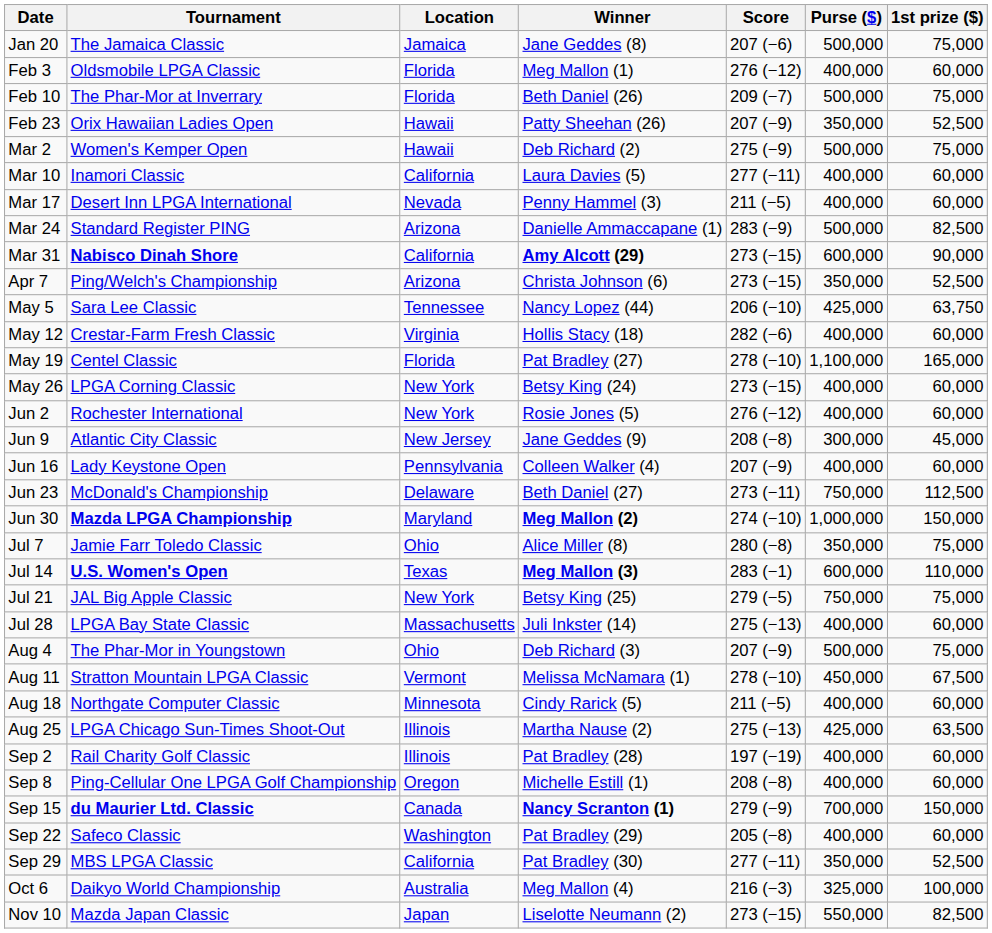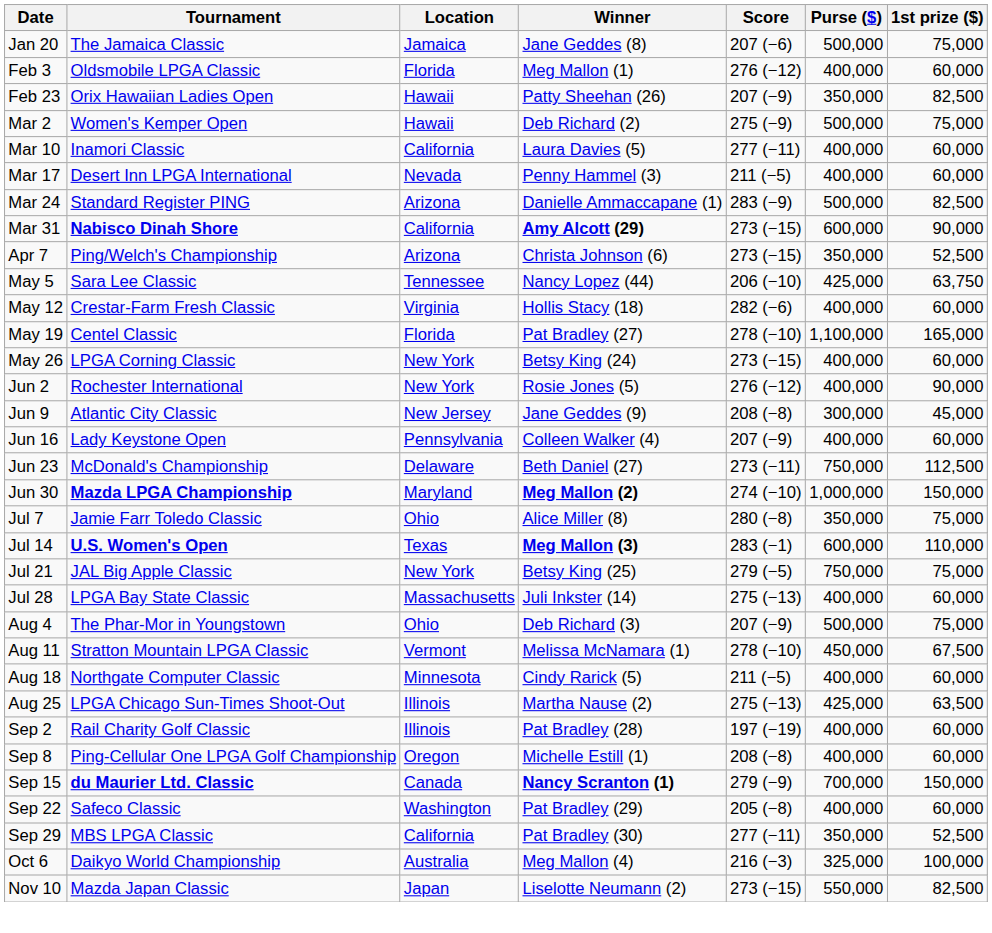 <table class="wikitable sortable">
 <tr>
 <th>Date</th>
 <th>Tournament</th>
 <th>Location</th>
 <th>Winner</th>
 <th>Score</th>
 <th>Purse (<a href='#'>$</a>)</th>
 <th>1st prize ($)</th>
 </tr>
 <tr>
 <td>Jan 20</td>
 <td><a href='#'>The Jamaica Classic</a></td>
 <td><a href='#'>Jamaica</a></td>
 <td> <a href='#'>Jane Geddes</a> (8)</td>
 <td>207 (−6)</td>
 <td align=right>500,000</td>
 <td align=right>75,000</td>
 </tr>
 <tr>
 <td>Feb 3</td>
 <td><a href='#'>Oldsmobile LPGA Classic</a></td>
 <td><a href='#'>Florida</a></td>
 <td> <a href='#'>Meg Mallon</a> (1)</td>
 <td>276 (−12)</td>
 <td align=right>400,000</td>
 <td align=right>60,000</td>
 </tr>
 <tr>
-<td>Feb 10</td>
-<td><a href='#'>The Phar-Mor at Inverrary</a></td>
-<td><a href='#'>Florida</a></td>
-<td> <a href='#'>Beth Daniel</a> (26)</td>
-<td>209 (−7)</td>
-<td align=right>500,000</td>
-<td align=right>75,000</td>
-</tr>
-<tr>
 <td>Feb 23</td>
 <td><a href='#'>Orix Hawaiian Ladies Open</a></td>
 <td><a href='#'>Hawaii</a></td>
 <td> <a href='#'>Patty Sheehan</a> (26)</td>
 <td>207 (−9)</td>
 <td align=right>350,000</td>
-<td align=right>52,500</td>
+<td align=right>82,500</td>
 </tr>
 <tr>
 <td>Mar 2</td>
 <td><a href='#'>Women's Kemper Open</a></td>
 <td><a href='#'>Hawaii</a></td>
 <td> <a href='#'>Deb Richard</a> (2)</td>
 <td>275 (−9)</td>
 <td align=right>500,000</td>
 <td align=right>75,000</td>
 </tr>
 <tr>
 <td>Mar 10</td>
 <td><a href='#'>Inamori Classic</a></td>
 <td><a href='#'>California</a></td>
 <td> <a href='#'>Laura Davies</a> (5)</td>
 <td>277 (−11)</td>
 <td align=right>400,000</td>
 <td align=right>60,000</td>
 </tr>
 <tr>
 <td>Mar 17</td>
 <td><a href='#'>Desert Inn LPGA International</a></td>
 <td><a href='#'>Nevada</a></td>
 <td> <a href='#'>Penny Hammel</a> (3)</td>
 <td>211 (−5)</td>
 <td align=right>400,000</td>
 <td align=right>60,000</td>
 </tr>
 <tr>
 <td>Mar 24</td>
 <td><a href='#'>Standard Register PING</a></td>
 <td><a href='#'>Arizona</a></td>
 <td> <a href='#'>Danielle Ammaccapane</a> (1)</td>
 <td>283 (−9)</td>
 <td align=right>500,000</td>
 <td align=right>82,500</td>
 </tr>
 <tr>
 <td>Mar 31</td>
 <td><strong><a href='#'>Nabisco Dinah Shore</a></strong></td>
 <td><a href='#'>California</a></td>
 <td> <strong><a href='#'>Amy Alcott</a> (29)</strong></td>
 <td>273 (−15)</td>
 <td align=right>600,000</td>
 <td align=right>90,000</td>
 </tr>
 <tr>
 <td>Apr 7</td>
 <td><a href='#'>Ping/Welch's Championship</a></td>
 <td><a href='#'>Arizona</a></td>
 <td> <a href='#'>Christa Johnson</a> (6)</td>
 <td>273 (−15)</td>
 <td align=right>350,000</td>
 <td align=right>52,500</td>
 </tr>
 <tr>
 <td>May 5</td>
 <td><a href='#'>Sara Lee Classic</a></td>
 <td><a href='#'>Tennessee</a></td>
 <td> <a href='#'>Nancy Lopez</a> (44)</td>
 <td>206 (−10)</td>
 <td align=right>425,000</td>
 <td align=right>63,750</td>
 </tr>
 <tr>
 <td>May 12</td>
 <td><a href='#'>Crestar-Farm Fresh Classic</a></td>
 <td><a href='#'>Virginia</a></td>
 <td> <a href='#'>Hollis Stacy</a> (18)</td>
 <td>282 (−6)</td>
 <td align=right>400,000</td>
 <td align=right>60,000</td>
 </tr>
 <tr>
 <td>May 19</td>
 <td><a href='#'>Centel Classic</a></td>
 <td><a href='#'>Florida</a></td>
 <td> <a href='#'>Pat Bradley</a> (27)</td>
 <td>278 (−10)</td>
 <td align=right>1,100,000</td>
 <td align=right>165,000</td>
 </tr>
 <tr>
 <td>May 26</td>
 <td><a href='#'>LPGA Corning Classic</a></td>
 <td><a href='#'>New York</a></td>
 <td> <a href='#'>Betsy King</a> (24)</td>
 <td>273 (−15)</td>
 <td align=right>400,000</td>
 <td align=right>60,000</td>
 </tr>
 <tr>
 <td>Jun 2</td>
 <td><a href='#'>Rochester International</a></td>
 <td><a href='#'>New York</a></td>
 <td> <a href='#'>Rosie Jones</a> (5)</td>
 <td>276 (−12)</td>
 <td align=right>400,000</td>
-<td align=right>60,000</td>
+<td align=right>90,000</td>
 </tr>
 <tr>
 <td>Jun 9</td>
 <td><a href='#'>Atlantic City Classic</a></td>
 <td><a href='#'>New Jersey</a></td>
 <td> <a href='#'>Jane Geddes</a> (9)</td>
 <td>208 (−8)</td>
 <td align=right>300,000</td>
 <td align=right>45,000</td>
 </tr>
 <tr>
 <td>Jun 16</td>
 <td><a href='#'>Lady Keystone Open</a></td>
 <td><a href='#'>Pennsylvania</a></td>
 <td> <a href='#'>Colleen Walker</a> (4)</td>
 <td>207 (−9)</td>
 <td align=right>400,000</td>
 <td align=right>60,000</td>
 </tr>
 <tr>
 <td>Jun 23</td>
 <td><a href='#'>McDonald's Championship</a></td>
 <td><a href='#'>Delaware</a></td>
 <td> <a href='#'>Beth Daniel</a> (27)</td>
 <td>273 (−11)</td>
 <td align=right>750,000</td>
 <td align=right>112,500</td>
 </tr>
 <tr>
 <td>Jun 30</td>
 <td><strong><a href='#'>Mazda LPGA Championship</a></strong></td>
 <td><a href='#'>Maryland</a></td>
 <td> <strong><a href='#'>Meg Mallon</a> (2)</strong></td>
 <td>274 (−10)</td>
 <td align=right>1,000,000</td>
 <td align=right>150,000</td>
 </tr>
 <tr>
 <td>Jul 7</td>
 <td><a href='#'>Jamie Farr Toledo Classic</a></td>
 <td><a href='#'>Ohio</a></td>
 <td> <a href='#'>Alice Miller</a> (8)</td>
 <td>280 (−8)</td>
 <td align=right>350,000</td>
 <td align=right>75,000</td>
 </tr>
 <tr>
 <td>Jul 14</td>
 <td><strong><a href='#'>U.S. Women's Open</a></strong></td>
 <td><a href='#'>Texas</a></td>
 <td> <strong><a href='#'>Meg Mallon</a> (3)</strong></td>
 <td>283 (−1)</td>
 <td align=right>600,000</td>
 <td align=right>110,000</td>
 </tr>
 <tr>
 <td>Jul 21</td>
 <td><a href='#'>JAL Big Apple Classic</a></td>
 <td><a href='#'>New York</a></td>
 <td> <a href='#'>Betsy King</a> (25)</td>
 <td>279 (−5)</td>
 <td align=right>750,000</td>
 <td align=right>75,000</td>
 </tr>
 <tr>
 <td>Jul 28</td>
 <td><a href='#'>LPGA Bay State Classic</a></td>
 <td><a href='#'>Massachusetts</a></td>
 <td> <a href='#'>Juli Inkster</a> (14)</td>
 <td>275 (−13)</td>
 <td align=right>400,000</td>
 <td align=right>60,000</td>
 </tr>
 <tr>
 <td>Aug 4</td>
 <td><a href='#'>The Phar-Mor in Youngstown</a></td>
 <td><a href='#'>Ohio</a></td>
 <td> <a href='#'>Deb Richard</a> (3)</td>
 <td>207 (−9)</td>
 <td align=right>500,000</td>
 <td align=right>75,000</td>
 </tr>
 <tr>
 <td>Aug 11</td>
 <td><a href='#'>Stratton Mountain LPGA Classic</a></td>
 <td><a href='#'>Vermont</a></td>
 <td> <a href='#'>Melissa McNamara</a> (1)</td>
 <td>278 (−10)</td>
 <td align=right>450,000</td>
 <td align=right>67,500</td>
 </tr>
 <tr>
 <td>Aug 18</td>
 <td><a href='#'>Northgate Computer Classic</a></td>
 <td><a href='#'>Minnesota</a></td>
 <td> <a href='#'>Cindy Rarick</a> (5)</td>
 <td>211 (−5)</td>
 <td align=right>400,000</td>
 <td align=right>60,000</td>
 </tr>
 <tr>
 <td>Aug 25</td>
 <td><a href='#'>LPGA Chicago Sun-Times Shoot-Out</a></td>
 <td><a href='#'>Illinois</a></td>
 <td> <a href='#'>Martha Nause</a> (2)</td>
 <td>275 (−13)</td>
 <td align=right>425,000</td>
 <td align=right>63,500</td>
 </tr>
 <tr>
 <td>Sep 2</td>
 <td><a href='#'>Rail Charity Golf Classic</a></td>
 <td><a href='#'>Illinois</a></td>
 <td> <a href='#'>Pat Bradley</a> (28)</td>
 <td>197 (−19)</td>
 <td align=right>400,000</td>
 <td align=right>60,000</td>
 </tr>
 <tr>
 <td>Sep 8</td>
 <td><a href='#'>Ping-Cellular One LPGA Golf Championship</a></td>
 <td><a href='#'>Oregon</a></td>
 <td> <a href='#'>Michelle Estill</a> (1)</td>
 <td>208 (−8)</td>
 <td align=right>400,000</td>
 <td align=right>60,000</td>
 </tr>
 <tr>
 <td>Sep 15</td>
 <td><strong><a href='#'>du Maurier Ltd. Classic</a></strong></td>
 <td><a href='#'>Canada</a></td>
 <td> <strong><a href='#'>Nancy Scranton</a> (1)</strong></td>
 <td>279 (−9)</td>
 <td align=right>700,000</td>
 <td align=right>150,000</td>
 </tr>
 <tr>
 <td>Sep 22</td>
 <td><a href='#'>Safeco Classic</a></td>
 <td><a href='#'>Washington</a></td>
 <td> <a href='#'>Pat Bradley</a> (29)</td>
 <td>205 (−8)</td>
 <td align=right>400,000</td>
 <td align=right>60,000</td>
 </tr>
 <tr>
 <td>Sep 29</td>
 <td><a href='#'>MBS LPGA Classic</a></td>
 <td><a href='#'>California</a></td>
 <td> <a href='#'>Pat Bradley</a> (30)</td>
 <td>277 (−11)</td>
 <td align=right>350,000</td>
 <td align=right>52,500</td>
 </tr>
 <tr>
 <td>Oct 6</td>
 <td><a href='#'>Daikyo World Championship</a></td>
 <td><a href='#'>Australia</a></td>
 <td> <a href='#'>Meg Mallon</a> (4)</td>
 <td>216 (−3)</td>
 <td align=right>325,000</td>
 <td align=right>100,000</td>
 </tr>
 <tr>
 <td>Nov 10</td>
 <td><a href='#'>Mazda Japan Classic</a></td>
 <td><a href='#'>Japan</a></td>
 <td> <a href='#'>Liselotte Neumann</a> (2)</td>
 <td>273 (−15)</td>
 <td align=right>550,000</td>
 <td align=right>82,500</td>
 </tr>
 </table>
